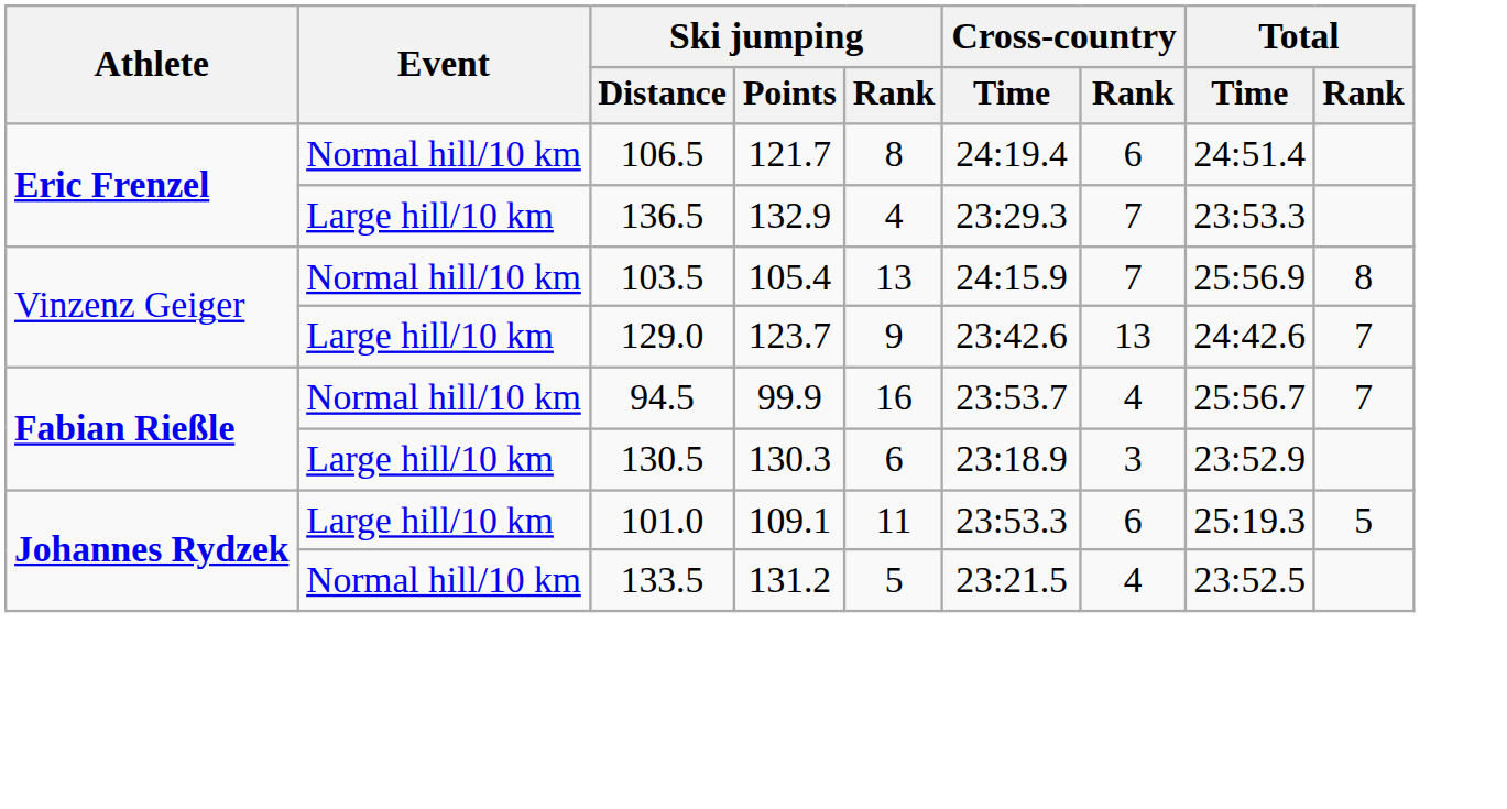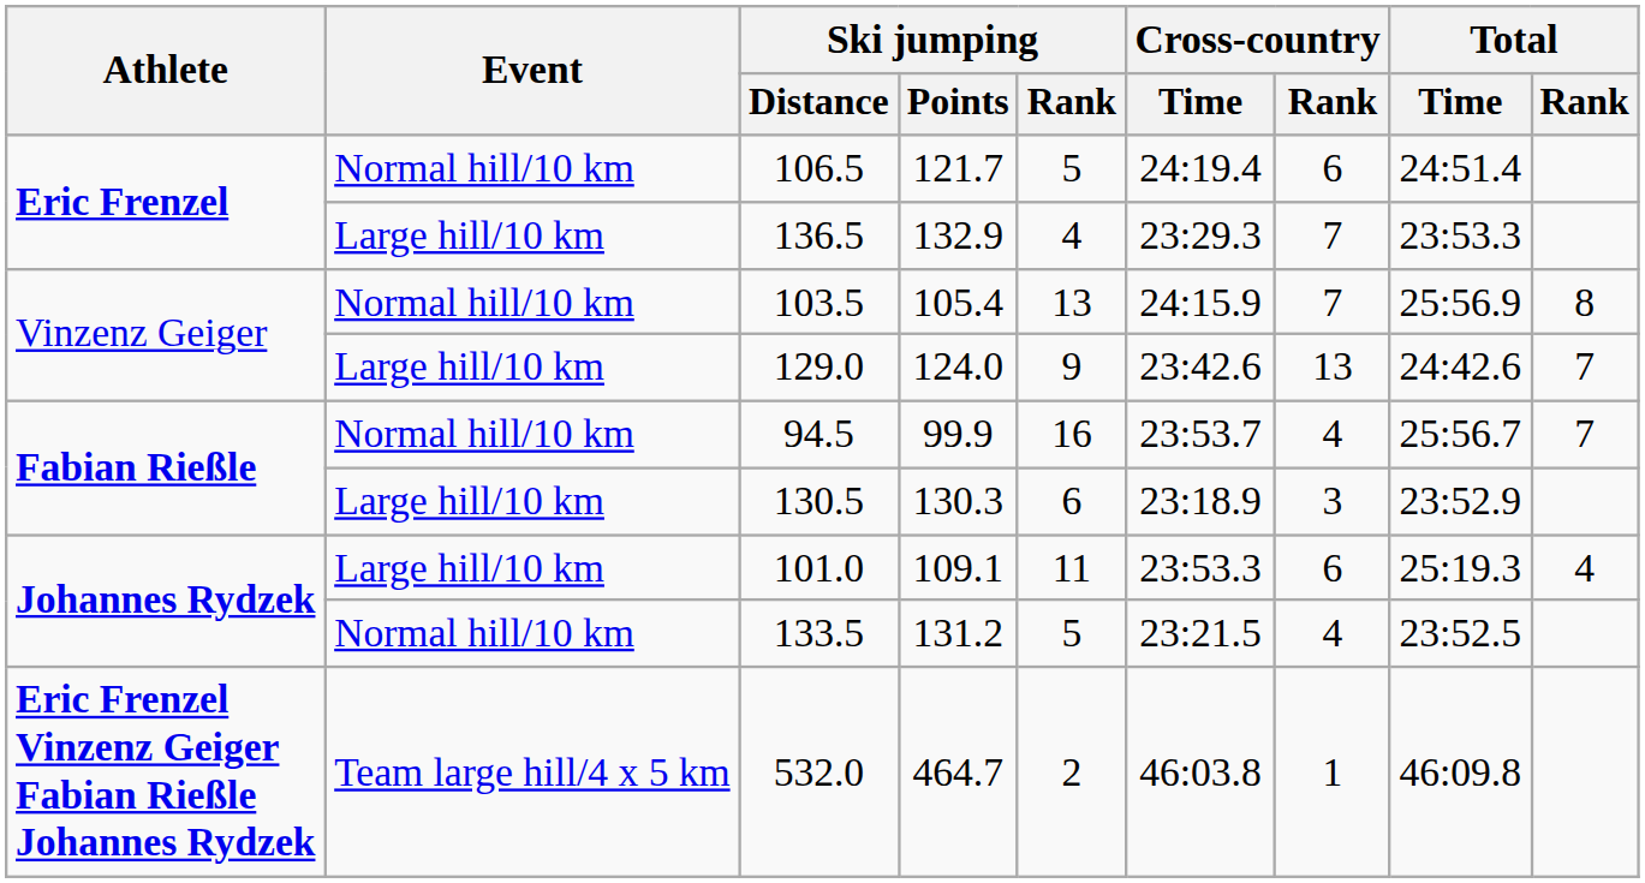 <table class="wikitable" style="font-size:90%">
 <tr>
 <th rowspan="2">Athlete</th>
 <th rowspan="2">Event</th>
 <th colspan="3">Ski jumping</th>
 <th colspan="2">Cross-country</th>
 <th colspan="2">Total</th>
 </tr>
 <tr style="font-size:95%">
 <th>Distance</th>
 <th>Points</th>
 <th>Rank</th>
 <th>Time</th>
 <th>Rank</th>
 <th>Time</th>
 <th>Rank</th>
 </tr>
 <tr align=center>
 <td align=left rowspan=2><strong><a href='#'>Eric Frenzel</a></strong></td>
 <td align=left><a href='#'>Normal hill/10 km</a></td>
 <td>106.5</td>
 <td>121.7</td>
-<td>8</td>
+<td>5</td>
 <td>24:19.4</td>
 <td>6</td>
 <td>24:51.4</td>
 <td></td>
 </tr>
 <tr align=center>
 <td align=left><a href='#'>Large hill/10 km</a></td>
 <td>136.5</td>
 <td>132.9</td>
 <td>4</td>
 <td>23:29.3</td>
 <td>7</td>
 <td>23:53.3</td>
 <td></td>
 </tr>
 <tr align=center>
 <td align=left rowspan=2><a href='#'>Vinzenz Geiger</a></td>
 <td align=left><a href='#'>Normal hill/10 km</a></td>
 <td>103.5</td>
 <td>105.4</td>
 <td>13</td>
 <td>24:15.9</td>
 <td>7</td>
 <td>25:56.9</td>
 <td>8</td>
 </tr>
 <tr align=center>
 <td align=left><a href='#'>Large hill/10 km</a></td>
 <td>129.0</td>
-<td>123.7</td>
+<td>124.0</td>
 <td>9</td>
 <td>23:42.6</td>
 <td>13</td>
 <td>24:42.6</td>
 <td>7</td>
 </tr>
 <tr align=center>
 <td align=left rowspan=2><strong><a href='#'>Fabian Rießle</a></strong></td>
 <td align=left><a href='#'>Normal hill/10 km</a></td>
 <td>94.5</td>
 <td>99.9</td>
 <td>16</td>
 <td>23:53.7</td>
 <td>4</td>
 <td>25:56.7</td>
 <td>7</td>
 </tr>
 <tr align=center>
 <td align=left><a href='#'>Large hill/10 km</a></td>
 <td>130.5</td>
 <td>130.3</td>
 <td>6</td>
 <td>23:18.9</td>
 <td>3</td>
 <td>23:52.9</td>
 <td></td>
 </tr>
 <tr align=center>
 <td align=left rowspan=2><strong><a href='#'>Johannes Rydzek</a></strong></td>
 <td align=left><a href='#'>Large hill/10 km</a></td>
 <td>101.0</td>
 <td>109.1</td>
 <td>11</td>
 <td>23:53.3</td>
 <td>6</td>
 <td>25:19.3</td>
-<td>5</td>
+<td>4</td>
 </tr>
 <tr align=center>
 <td align=left><a href='#'>Normal hill/10 km</a></td>
 <td>133.5</td>
 <td>131.2</td>
 <td>5</td>
 <td>23:21.5</td>
 <td>4</td>
 <td>23:52.5</td>
 <td></td>
 </tr>
+<tr align=center>
+<td align=left><strong><a href='#'>Eric Frenzel</a><br><a href='#'>Vinzenz Geiger</a><br><a href='#'>Fabian Rießle</a><br><a href='#'>Johannes Rydzek</a></strong></td>
+<td align=left><a href='#'>Team large hill/4 x 5 km</a></td>
+<td>532.0</td>
+<td>464.7</td>
+<td>2</td>
+<td>46:03.8</td>
+<td>1</td>
+<td>46:09.8</td>
+<td></td>
+</tr>
 </table>
